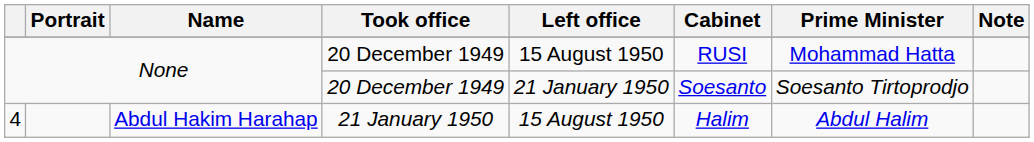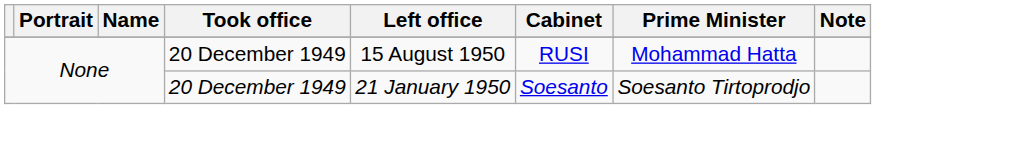 <table class="wikitable">
 <tr>
 <th></th>
 <th>Portrait</th>
 <th>Name</th>
 <th>Took office</th>
 <th>Left office</th>
 <th>Cabinet</th>
 <th>Prime Minister</th>
 <th>Note</th>
 </tr>
 <tr>
 </tr>
 <tr>
 <td colspan=3 rowspan=2 align="center"><em>None</em></td>
 <td align="center">20 December 1949</td>
 <td align="center">15 August 1950</td>
 <td align="center"><a href='#'>RUSI</a></td>
 <td align="center"><a href='#'>Mohammad Hatta</a></td>
 <td></td>
 </tr>
 <tr>
 <td align="center"><em>20 December 1949</em></td>
 <td align="center"><em>21 January 1950</em></td>
 <td align="center"><em><a href='#'>Soesanto</a></em></td>
 <td align="center"><em>Soesanto Tirtoprodjo</em></td>
 <td></td>
 </tr>
-<tr>
-<td align="center">4</td>
-<td></td>
-<td><a href='#'>Abdul Hakim Harahap</a></td>
-<td align="center"><em>21 January 1950</em></td>
-<td align="center"><em>15 August 1950</em></td>
-<td align="center"><em><a href='#'>Halim</a></em></td>
-<td align="center"><em><a href='#'>Abdul Halim</a></em></td>
-<td></td>
-</tr>
 </table>
